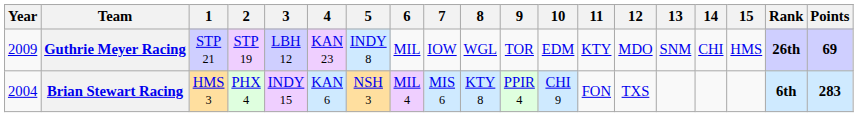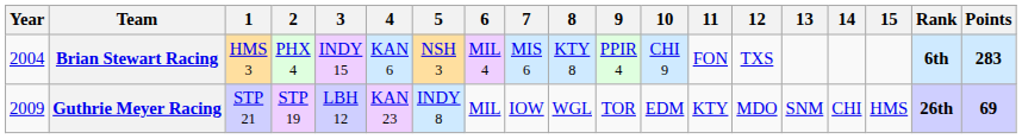 <table class="wikitable" style="text-align:center; font-size:90%">
 <tr>
 <th>Year</th>
 <th>Team</th>
 <th>1</th>
 <th>2</th>
 <th>3</th>
 <th>4</th>
 <th>5</th>
 <th>6</th>
 <th>7</th>
 <th>8</th>
 <th>9</th>
 <th>10</th>
 <th>11</th>
 <th>12</th>
 <th>13</th>
 <th>14</th>
 <th>15</th>
 <th>Rank</th>
 <th>Points</th>
 </tr>
 <tr>
+<td><a href='#'>2004</a></td>
+<th><a href='#'>Brian Stewart Racing</a></th>
+<td style="background:#FFDF9F;"><a href='#'>HMS</a><br><small>3</small></td>
+<td style="background:#DFFFDF;"><a href='#'>PHX</a><br><small>4</small></td>
+<td style="background:#EFCFFF;"><a href='#'>INDY</a><br><small>15</small></td>
+<td style="background:#CFEAFF;"><a href='#'>KAN</a><br><small>6</small></td>
+<td style="background:#FFDF9F;"><a href='#'>NSH</a><br><small>3</small></td>
+<td style="background:#EFCFFF;"><a href='#'>MIL</a><br><small>4</small></td>
+<td style="background:#CFEAFF;"><a href='#'>MIS</a><br><small>6</small></td>
+<td style="background:#CFEAFF;"><a href='#'>KTY</a><br><small>8</small></td>
+<td style="background:#DFFFDF;"><a href='#'>PPIR</a><br><small>4</small></td>
+<td style="background:#CFEAFF;"><a href='#'>CHI</a><br><small>9</small></td>
+<td><a href='#'>FON</a></td>
+<td><a href='#'>TXS</a></td>
+<td></td>
+<td></td>
+<td></td>
+<td style="background:#CFEAFF;"><strong>6th</strong></td>
+<td style="background:#CFEAFF;"><strong>283</strong></td>
+</tr>
+<tr>
 <td><a href='#'>2009</a></td>
 <th><a href='#'>Guthrie Meyer Racing</a></th>
 <td style="background:#CFCFFF;"><a href='#'>STP</a><br><small>21</small></td>
 <td style="background:#EFCFFF;"><a href='#'>STP</a><br><small>19</small></td>
 <td style="background:#CFCFFF;"><a href='#'>LBH</a><br><small>12</small></td>
 <td style="background:#EFCFFF;"><a href='#'>KAN</a><br><small>23</small></td>
 <td style="background:#CFEAFF;"><a href='#'>INDY</a><br><small>8</small></td>
 <td><a href='#'>MIL</a></td>
 <td><a href='#'>IOW</a></td>
 <td><a href='#'>WGL</a></td>
 <td><a href='#'>TOR</a></td>
 <td><a href='#'>EDM</a></td>
 <td><a href='#'>KTY</a></td>
 <td><a href='#'>MDO</a></td>
 <td><a href='#'>SNM</a></td>
 <td><a href='#'>CHI</a></td>
 <td><a href='#'>HMS</a></td>
 <th style="background:#CFCFFF;">26th</th>
 <th style="background:#CFCFFF;">69</th>
 </tr>
-<tr>
-<td><a href='#'>2004</a></td>
-<th><a href='#'>Brian Stewart Racing</a></th>
-<td style="background:#FFDF9F;"><a href='#'>HMS</a><br><small>3</small></td>
-<td style="background:#DFFFDF;"><a href='#'>PHX</a><br><small>4</small></td>
-<td style="background:#EFCFFF;"><a href='#'>INDY</a><br><small>15</small></td>
-<td style="background:#CFEAFF;"><a href='#'>KAN</a><br><small>6</small></td>
-<td style="background:#FFDF9F;"><a href='#'>NSH</a><br><small>3</small></td>
-<td style="background:#EFCFFF;"><a href='#'>MIL</a><br><small>4</small></td>
-<td style="background:#CFEAFF;"><a href='#'>MIS</a><br><small>6</small></td>
-<td style="background:#CFEAFF;"><a href='#'>KTY</a><br><small>8</small></td>
-<td style="background:#DFFFDF;"><a href='#'>PPIR</a><br><small>4</small></td>
-<td style="background:#CFEAFF;"><a href='#'>CHI</a><br><small>9</small></td>
-<td><a href='#'>FON</a></td>
-<td><a href='#'>TXS</a></td>
-<td></td>
-<td></td>
-<td></td>
-<td style="background:#CFEAFF;"><strong>6th</strong></td>
-<td style="background:#CFEAFF;"><strong>283</strong></td>
-</tr>
 </table>
